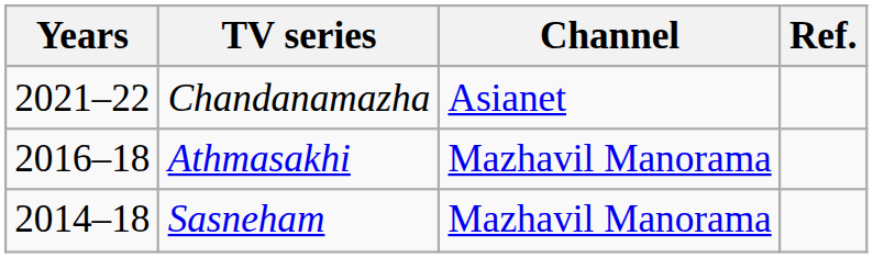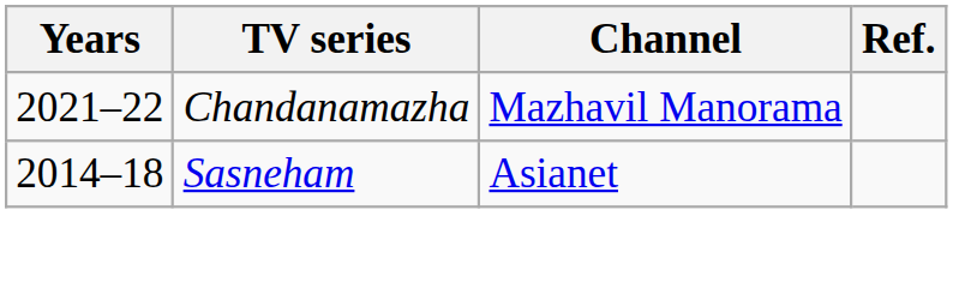 <table class="wikitable">
 <tr>
 <th>Years</th>
 <th>TV series</th>
 <th>Channel</th>
 <th>Ref.</th>
 </tr>
 <tr>
 <td>2021–22</td>
 <td><em>Chandanamazha</em></td>
-<td><a href='#'>Asianet</a></td>
-<td></td>
-</tr>
-<tr>
-<td>2016–18</td>
-<td><em><a href='#'>Athmasakhi</a></em></td>
 <td><a href='#'>Mazhavil Manorama</a></td>
 <td></td>
 </tr>
 <tr>
 <td>2014–18</td>
 <td><em><a href='#'>Sasneham</a></em></td>
-<td><a href='#'>Mazhavil Manorama</a></td>
+<td><a href='#'>Asianet</a></td>
 <td></td>
 </tr>
 </table>
